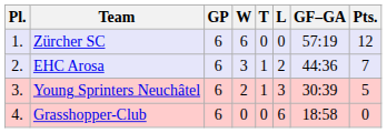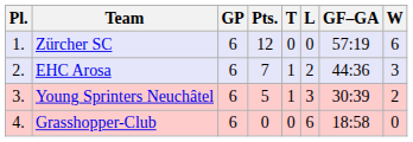 <table class="wikitable">
 <tr>
 <th>Pl.</th>
 <th>Team</th>
 <th>GP</th>
-<th>W</th>
+<th>Pts.</th>
 <th>T</th>
 <th>L</th>
 <th>GF–GA</th>
-<th>Pts.</th>
+<th>W</th>
 </tr>
 <tr align="center " bgcolor="#e6e6fa">
 <td>1.</td>
 <td align="left"><a href='#'>Zürcher SC</a></td>
 <td>6</td>
-<td>6</td>
+<td>12</td>
 <td>0</td>
 <td>0</td>
 <td>57:19</td>
-<td>12</td>
+<td>6</td>
 </tr>
 <tr align="center "  bgcolor="#e6e6fa">
 <td>2.</td>
 <td align="left"><a href='#'>EHC Arosa</a></td>
 <td>6</td>
-<td>3</td>
+<td>7</td>
 <td>1</td>
 <td>2</td>
 <td>44:36</td>
-<td>7</td>
+<td>3</td>
 </tr>
 <tr align="center "  bgcolor="#ffcccc">
 <td>3.</td>
 <td align="left"><a href='#'>Young Sprinters Neuchâtel</a></td>
 <td>6</td>
-<td>2</td>
+<td>5</td>
 <td>1</td>
 <td>3</td>
 <td>30:39</td>
-<td>5</td>
+<td>2</td>
 </tr>
 <tr align="center "  bgcolor="#ffcccc">
 <td>4.</td>
 <td align="left"><a href='#'>Grasshopper-Club</a></td>
 <td>6</td>
 <td>0</td>
 <td>0</td>
 <td>6</td>
 <td>18:58</td>
 <td>0</td>
 </tr>
 </table>
